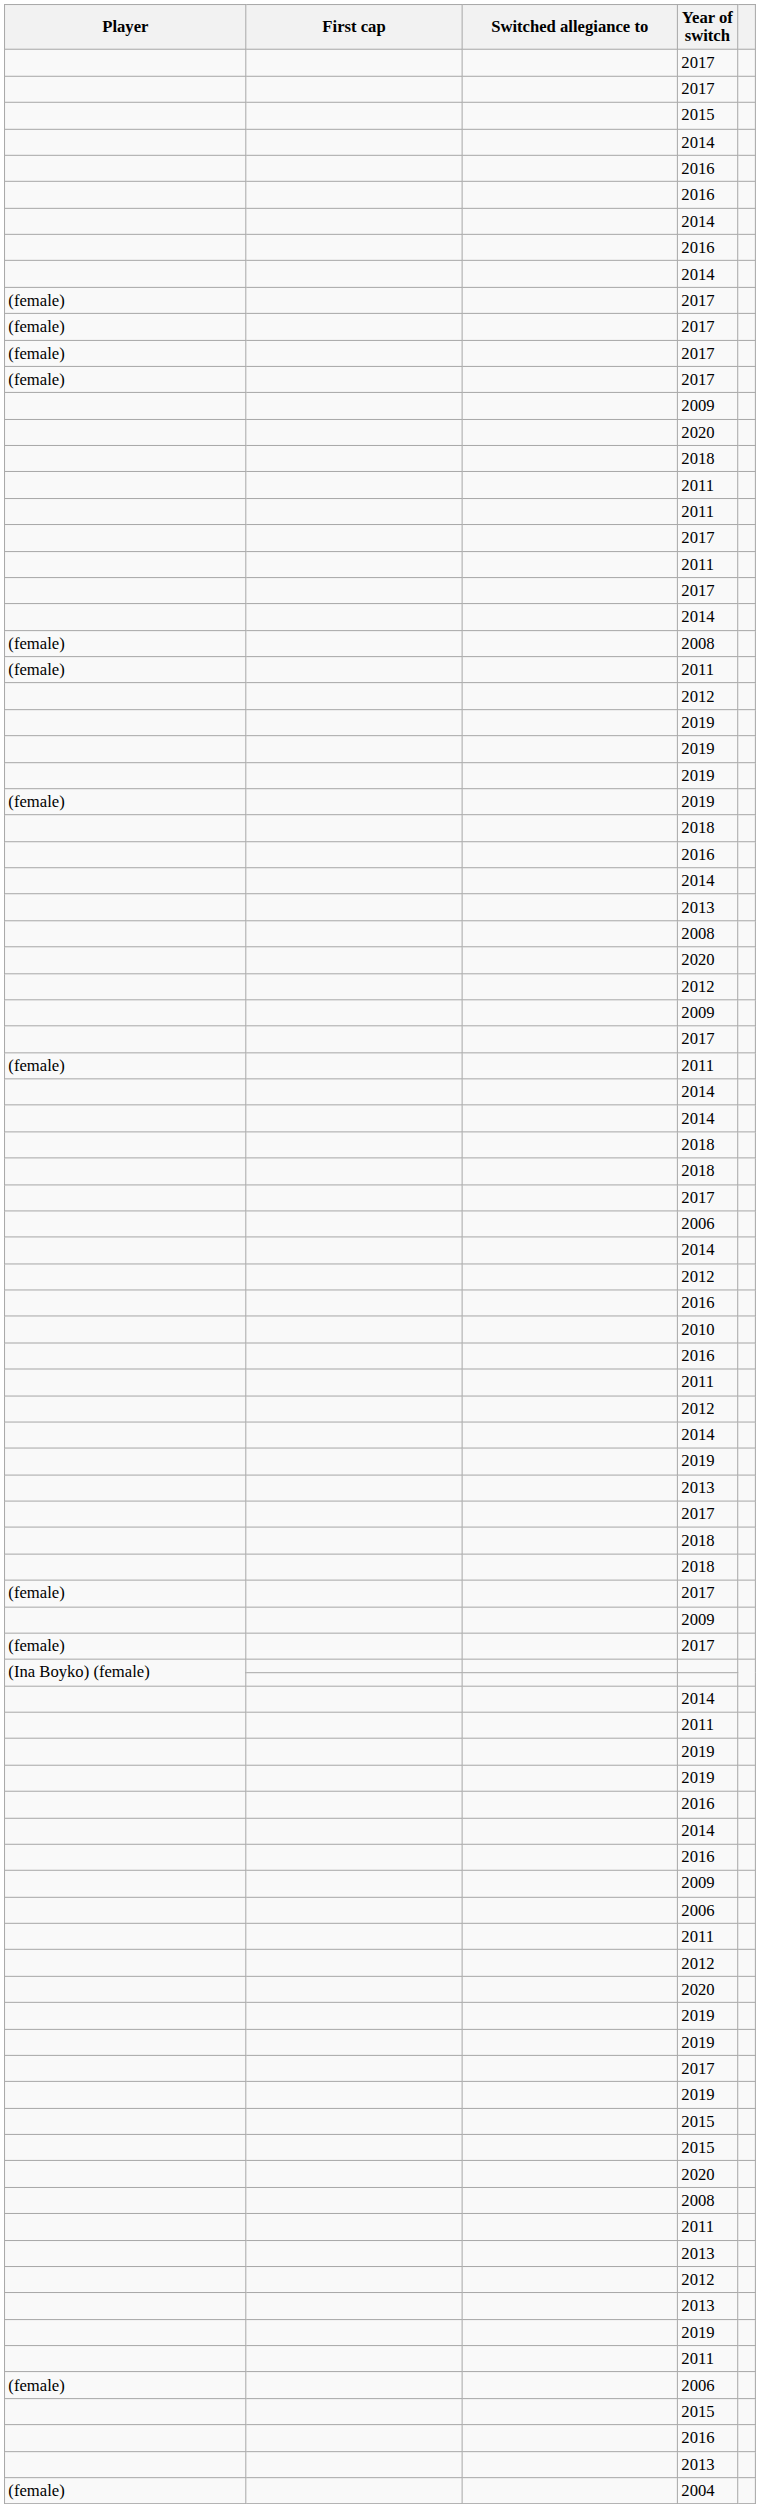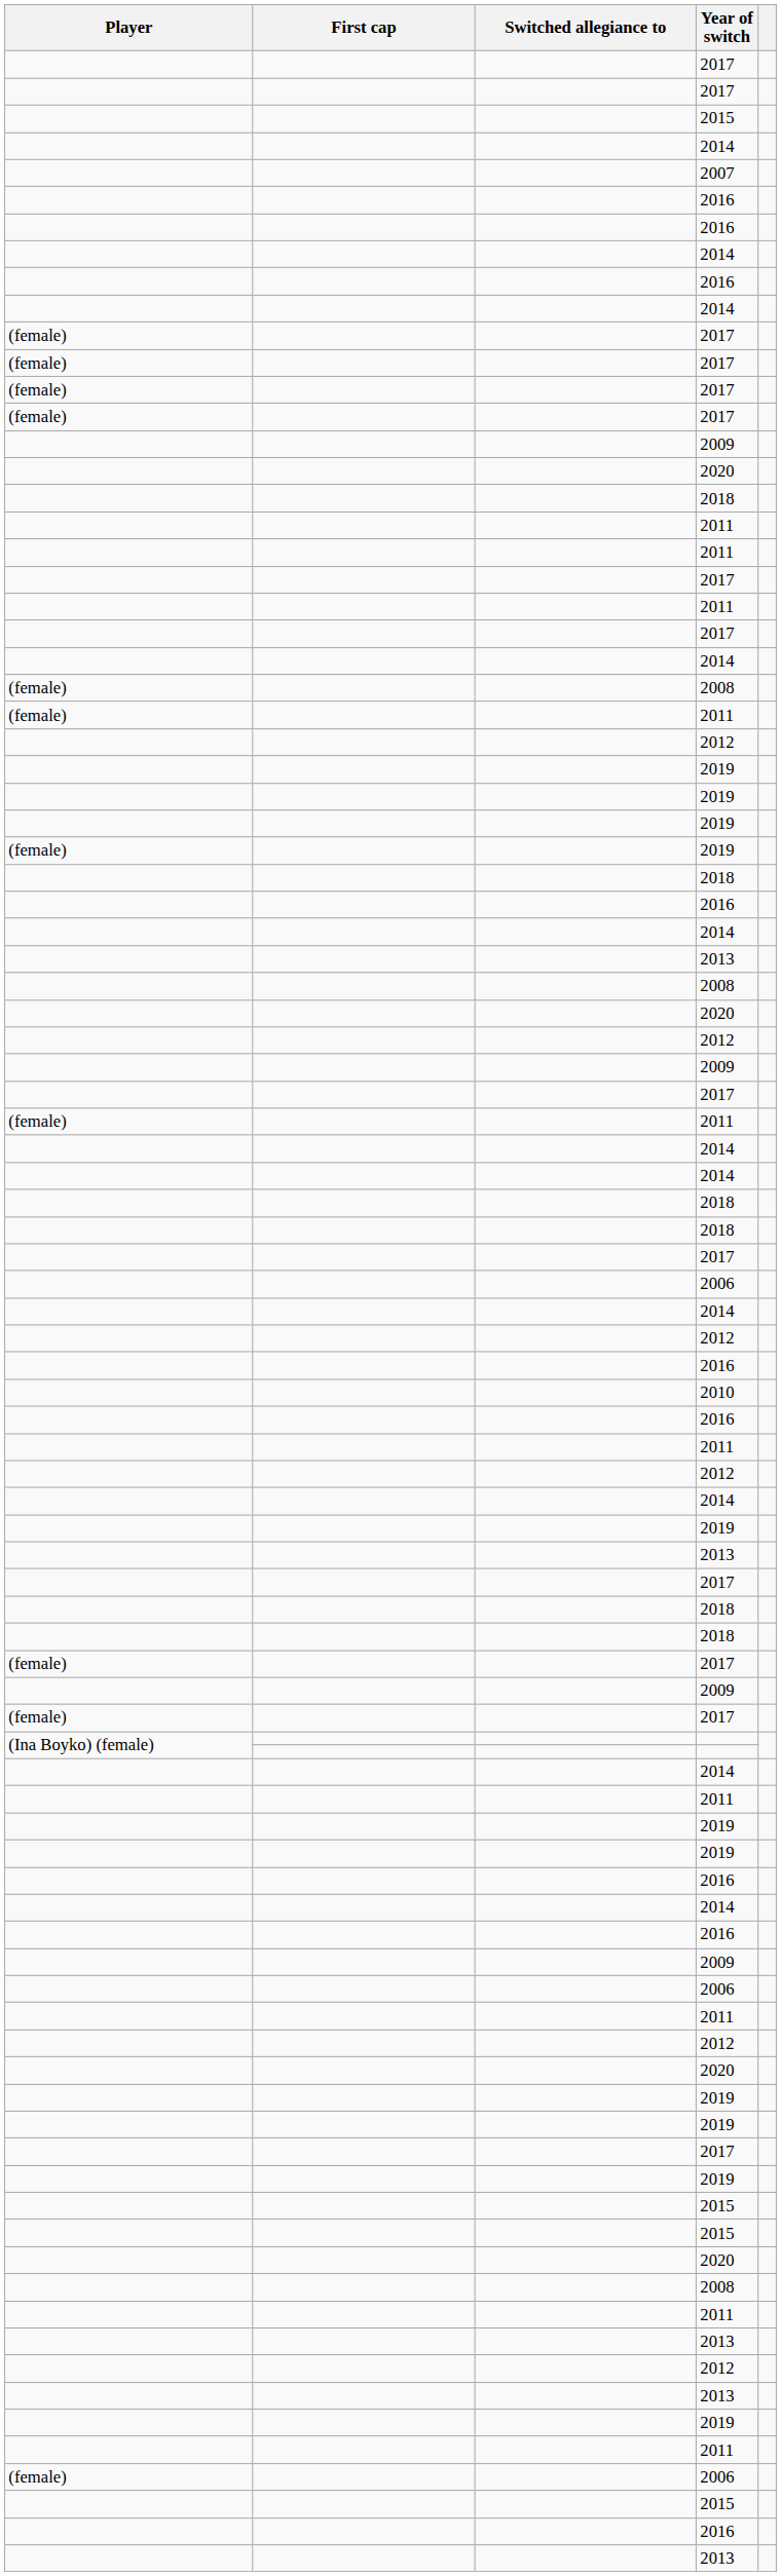 <table class="wikitable sortable">
 <tr>
 <th width=225>Player</th>
 <th width=200>First cap</th>
 <th width=200>Switched allegiance to</th>
 <th width=50>Year of switch</th>
 <th width=10 class=unsortable></th>
 </tr>
 <tr>
 <td></td>
 <td></td>
 <td></td>
 <td>2017</td>
 <td></td>
 </tr>
 <tr>
 <td></td>
 <td></td>
 <td></td>
 <td>2017</td>
 <td></td>
 </tr>
 <tr>
 <td></td>
 <td></td>
 <td></td>
 <td>2015</td>
 <td></td>
 </tr>
 <tr>
 <td></td>
 <td></td>
 <td></td>
 <td>2014</td>
+<td></td>
+</tr>
+<tr>
+<td></td>
+<td></td>
+<td></td>
+<td>2007</td>
 <td></td>
 </tr>
 <tr>
 <td></td>
 <td></td>
 <td></td>
 <td>2016</td>
 <td></td>
 </tr>
 <tr>
 <td></td>
 <td></td>
 <td></td>
 <td>2016</td>
 <td></td>
 </tr>
 <tr>
 <td></td>
 <td></td>
 <td></td>
 <td>2014</td>
 <td></td>
 </tr>
 <tr>
 <td></td>
 <td></td>
 <td></td>
 <td>2016</td>
 <td></td>
 </tr>
 <tr>
 <td></td>
 <td></td>
 <td></td>
 <td>2014</td>
 <td></td>
 </tr>
 <tr>
 <td> (female)</td>
 <td></td>
 <td></td>
 <td>2017</td>
 <td></td>
 </tr>
 <tr>
 <td> (female)</td>
 <td></td>
 <td></td>
 <td>2017</td>
 <td></td>
 </tr>
 <tr>
 <td> (female)</td>
 <td></td>
 <td></td>
 <td>2017</td>
 <td></td>
 </tr>
 <tr>
 <td> (female)</td>
 <td></td>
 <td></td>
 <td>2017</td>
 <td></td>
 </tr>
 <tr>
 <td></td>
 <td></td>
 <td></td>
 <td>2009</td>
 <td></td>
 </tr>
 <tr>
 <td></td>
 <td></td>
 <td></td>
 <td>2020</td>
 <td></td>
 </tr>
 <tr>
 <td></td>
 <td></td>
 <td></td>
 <td>2018</td>
 <td></td>
 </tr>
 <tr>
 <td></td>
 <td></td>
 <td></td>
 <td>2011</td>
 <td></td>
 </tr>
 <tr>
 <td></td>
 <td></td>
 <td></td>
 <td>2011</td>
 <td></td>
 </tr>
 <tr>
 <td></td>
 <td></td>
 <td></td>
 <td>2017</td>
 <td></td>
 </tr>
 <tr>
 <td></td>
 <td></td>
 <td></td>
 <td>2011</td>
 <td></td>
 </tr>
 <tr>
 <td></td>
 <td></td>
 <td></td>
 <td>2017</td>
 <td></td>
 </tr>
 <tr>
 <td></td>
 <td></td>
 <td></td>
 <td>2014</td>
 <td></td>
 </tr>
 <tr>
 <td> (female)</td>
 <td></td>
 <td></td>
 <td>2008</td>
 <td></td>
 </tr>
 <tr>
 <td> (female)</td>
 <td></td>
 <td></td>
 <td>2011</td>
 <td></td>
 </tr>
 <tr>
 <td></td>
 <td></td>
 <td></td>
 <td>2012</td>
 <td></td>
 </tr>
 <tr>
 <td></td>
 <td></td>
 <td></td>
 <td>2019</td>
 <td></td>
 </tr>
 <tr>
 <td></td>
 <td></td>
 <td></td>
 <td>2019</td>
 <td></td>
 </tr>
 <tr>
 <td></td>
 <td></td>
 <td></td>
 <td>2019</td>
 <td></td>
 </tr>
 <tr>
 <td> (female)</td>
 <td></td>
 <td></td>
 <td>2019</td>
 <td></td>
 </tr>
 <tr>
 <td></td>
 <td></td>
 <td></td>
 <td>2018</td>
 <td></td>
 </tr>
 <tr>
 <td></td>
 <td></td>
 <td></td>
 <td>2016</td>
 <td></td>
 </tr>
 <tr>
 <td></td>
 <td></td>
 <td></td>
 <td>2014</td>
 <td></td>
 </tr>
 <tr>
 <td></td>
 <td></td>
 <td></td>
 <td>2013</td>
 <td></td>
 </tr>
 <tr>
 <td></td>
 <td></td>
 <td></td>
 <td>2008</td>
 <td></td>
 </tr>
 <tr>
 <td></td>
 <td></td>
 <td></td>
 <td>2020</td>
 <td></td>
 </tr>
 <tr>
 <td></td>
 <td></td>
 <td></td>
 <td>2012</td>
 <td></td>
 </tr>
 <tr>
 <td></td>
 <td></td>
 <td></td>
 <td>2009</td>
 <td></td>
 </tr>
 <tr>
 <td></td>
 <td></td>
 <td></td>
 <td>2017</td>
 <td></td>
 </tr>
 <tr>
 <td> (female)</td>
 <td></td>
 <td></td>
 <td>2011</td>
 <td></td>
 </tr>
 <tr>
 <td></td>
 <td></td>
 <td></td>
 <td>2014</td>
 <td></td>
 </tr>
 <tr>
 <td></td>
 <td></td>
 <td></td>
 <td>2014</td>
 <td></td>
 </tr>
 <tr>
 <td></td>
 <td></td>
 <td></td>
 <td>2018</td>
 <td></td>
 </tr>
 <tr>
 <td></td>
 <td></td>
 <td></td>
 <td>2018</td>
 <td></td>
 </tr>
 <tr>
 <td></td>
 <td></td>
 <td></td>
 <td>2017</td>
 <td></td>
 </tr>
 <tr>
 <td></td>
 <td></td>
 <td></td>
 <td>2006</td>
 <td></td>
 </tr>
 <tr>
 <td></td>
 <td></td>
 <td></td>
 <td>2014</td>
 <td></td>
 </tr>
 <tr>
 <td></td>
 <td></td>
 <td></td>
 <td>2012</td>
 <td></td>
 </tr>
 <tr>
 <td></td>
 <td></td>
 <td></td>
 <td>2016</td>
 <td></td>
 </tr>
 <tr>
 <td></td>
 <td></td>
 <td></td>
 <td>2010</td>
 <td></td>
 </tr>
 <tr>
 <td></td>
 <td></td>
 <td></td>
 <td>2016</td>
 <td></td>
 </tr>
 <tr>
 <td></td>
 <td></td>
 <td></td>
 <td>2011</td>
 <td></td>
 </tr>
 <tr>
 <td></td>
 <td></td>
 <td></td>
 <td>2012</td>
 <td></td>
 </tr>
 <tr>
 <td></td>
 <td></td>
 <td></td>
 <td>2014</td>
 <td></td>
 </tr>
 <tr>
 <td></td>
 <td></td>
 <td></td>
 <td>2019</td>
 <td></td>
 </tr>
 <tr>
 <td></td>
 <td></td>
 <td></td>
 <td>2013</td>
 <td></td>
 </tr>
 <tr>
 <td></td>
 <td></td>
 <td></td>
 <td>2017</td>
 <td></td>
 </tr>
 <tr>
 <td></td>
 <td></td>
 <td></td>
 <td>2018</td>
 <td></td>
 </tr>
 <tr>
 <td></td>
 <td></td>
 <td></td>
 <td>2018</td>
 <td></td>
 </tr>
 <tr>
 <td>(female)</td>
 <td></td>
 <td></td>
 <td>2017</td>
 <td></td>
 </tr>
 <tr>
 <td></td>
 <td></td>
 <td></td>
 <td>2009</td>
 <td></td>
 </tr>
 <tr>
 <td> (female)</td>
 <td></td>
 <td></td>
 <td>2017</td>
 <td></td>
 </tr>
 <tr>
 <td rowspan="2"> (Ina Boyko) (female)</td>
 <td></td>
 <td></td>
 <td></td>
 <td rowspan="2"></td>
 </tr>
 <tr>
 <td></td>
 <td></td>
 <td></td>
 </tr>
 <tr>
 <td></td>
 <td></td>
 <td></td>
 <td>2014</td>
 <td></td>
 </tr>
 <tr>
 <td></td>
 <td></td>
 <td></td>
 <td>2011</td>
 <td></td>
 </tr>
 <tr>
 <td></td>
 <td></td>
 <td></td>
 <td>2019</td>
 <td></td>
 </tr>
 <tr>
 <td></td>
 <td></td>
 <td></td>
 <td>2019</td>
 <td></td>
 </tr>
 <tr>
 <td></td>
 <td></td>
 <td></td>
 <td>2016</td>
 <td></td>
 </tr>
 <tr>
 <td></td>
 <td></td>
 <td></td>
 <td>2014</td>
 <td></td>
 </tr>
 <tr>
 <td></td>
 <td></td>
 <td></td>
 <td>2016</td>
 <td></td>
 </tr>
 <tr>
 <td></td>
 <td></td>
 <td></td>
 <td>2009</td>
 <td></td>
 </tr>
 <tr>
 <td></td>
 <td></td>
 <td></td>
 <td>2006</td>
 <td></td>
 </tr>
 <tr>
 <td></td>
 <td></td>
 <td></td>
 <td>2011</td>
 <td></td>
 </tr>
 <tr>
 <td></td>
 <td></td>
 <td></td>
 <td>2012</td>
 <td></td>
 </tr>
 <tr>
 <td></td>
 <td></td>
 <td></td>
 <td>2020</td>
 <td></td>
 </tr>
 <tr>
 <td></td>
 <td></td>
 <td></td>
 <td>2019</td>
 <td></td>
 </tr>
 <tr>
 <td></td>
 <td></td>
 <td></td>
 <td>2019</td>
 <td></td>
 </tr>
 <tr>
 <td></td>
 <td></td>
 <td></td>
 <td>2017</td>
 <td></td>
 </tr>
 <tr>
 <td></td>
 <td></td>
 <td></td>
 <td>2019</td>
 <td></td>
 </tr>
 <tr>
 <td></td>
 <td></td>
 <td></td>
 <td>2015</td>
 <td></td>
 </tr>
 <tr>
 <td></td>
 <td></td>
 <td></td>
 <td>2015</td>
 <td></td>
 </tr>
 <tr>
 <td></td>
 <td></td>
 <td></td>
 <td>2020</td>
 <td></td>
 </tr>
 <tr>
 <td></td>
 <td></td>
 <td></td>
 <td>2008</td>
 <td></td>
 </tr>
 <tr>
 <td></td>
 <td></td>
 <td></td>
 <td>2011</td>
 <td></td>
 </tr>
 <tr>
 <td></td>
 <td></td>
 <td></td>
 <td>2013</td>
 <td></td>
 </tr>
 <tr>
 <td></td>
 <td></td>
 <td></td>
 <td>2012</td>
 <td></td>
 </tr>
 <tr>
 <td></td>
 <td></td>
 <td></td>
 <td>2013</td>
 <td></td>
 </tr>
 <tr>
 <td></td>
 <td></td>
 <td></td>
 <td>2019</td>
 <td></td>
 </tr>
 <tr>
 <td></td>
 <td></td>
 <td></td>
 <td>2011</td>
 <td></td>
 </tr>
 <tr>
 <td> (female)</td>
 <td></td>
 <td></td>
 <td>2006</td>
 <td></td>
 </tr>
 <tr>
 <td></td>
 <td></td>
 <td></td>
 <td>2015</td>
 <td></td>
 </tr>
 <tr>
 <td></td>
 <td></td>
 <td></td>
 <td>2016</td>
 <td></td>
 </tr>
 <tr>
 <td></td>
 <td></td>
 <td></td>
 <td>2013</td>
 <td></td>
 </tr>
-<tr>
-<td> (female)</td>
-<td></td>
-<td></td>
-<td>2004</td>
-<td></td>
-</tr>
 </table>
